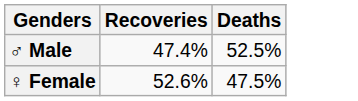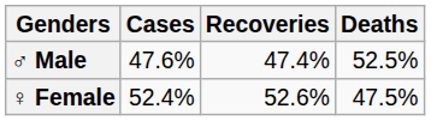 <table class="wikitable float sortable" style="text-align:right; font-size:85%;">
 <tr>
 <th>Genders</th>
+<th>Cases</th>
 <th>Recoveries</th>
 <th>Deaths</th>
 </tr>
 <tr>
 <th style="text-align:left;">♂ Male</th>
+<td>47.6%</td>
 <td>47.4%</td>
 <td>52.5%</td>
 </tr>
 <tr>
 <th style="text-align:left;">♀ Female</th>
+<td>52.4%</td>
 <td>52.6%</td>
 <td>47.5%</td>
 </tr>
 </table>
